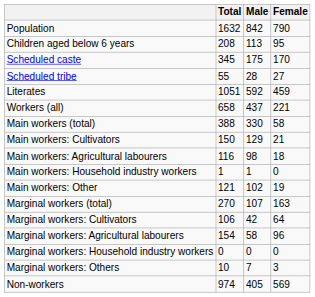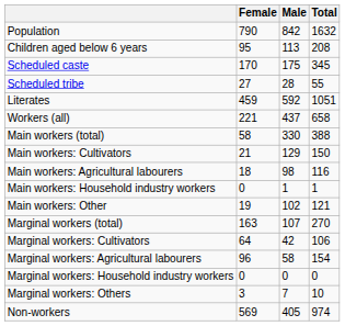 <table class="wikitable sortable">
 <tr>
 <th></th>
+<th>Female</th>
+<th>Male</th>
 <th>Total</th>
-<th>Male</th>
-<th>Female</th>
 </tr>
 <tr>
 <td>Population</td>
+<td>790</td>
+<td>842</td>
 <td>1632</td>
-<td>842</td>
-<td>790</td>
 </tr>
 <tr>
 <td>Children aged below 6 years</td>
+<td>95</td>
+<td>113</td>
 <td>208</td>
-<td>113</td>
-<td>95</td>
 </tr>
 <tr>
 <td><a href='#'>Scheduled caste</a></td>
+<td>170</td>
+<td>175</td>
 <td>345</td>
-<td>175</td>
-<td>170</td>
 </tr>
 <tr>
 <td><a href='#'>Scheduled tribe</a></td>
+<td>27</td>
+<td>28</td>
 <td>55</td>
-<td>28</td>
-<td>27</td>
 </tr>
 <tr>
 <td>Literates</td>
+<td>459</td>
+<td>592</td>
 <td>1051</td>
-<td>592</td>
-<td>459</td>
 </tr>
 <tr>
 <td>Workers (all)</td>
+<td>221</td>
+<td>437</td>
 <td>658</td>
-<td>437</td>
-<td>221</td>
 </tr>
 <tr>
 <td>Main workers (total)</td>
+<td>58</td>
+<td>330</td>
 <td>388</td>
-<td>330</td>
-<td>58</td>
 </tr>
 <tr>
 <td>Main workers: Cultivators</td>
+<td>21</td>
+<td>129</td>
 <td>150</td>
-<td>129</td>
-<td>21</td>
 </tr>
 <tr>
 <td>Main workers: Agricultural labourers</td>
+<td>18</td>
+<td>98</td>
 <td>116</td>
-<td>98</td>
-<td>18</td>
 </tr>
 <tr>
 <td>Main workers: Household industry workers</td>
+<td>0</td>
 <td>1</td>
 <td>1</td>
-<td>0</td>
 </tr>
 <tr>
 <td>Main workers: Other</td>
+<td>19</td>
+<td>102</td>
 <td>121</td>
-<td>102</td>
-<td>19</td>
 </tr>
 <tr>
 <td>Marginal workers (total)</td>
+<td>163</td>
+<td>107</td>
 <td>270</td>
-<td>107</td>
-<td>163</td>
 </tr>
 <tr>
 <td>Marginal workers: Cultivators</td>
+<td>64</td>
+<td>42</td>
 <td>106</td>
-<td>42</td>
-<td>64</td>
 </tr>
 <tr>
 <td>Marginal workers: Agricultural labourers</td>
+<td>96</td>
+<td>58</td>
 <td>154</td>
-<td>58</td>
-<td>96</td>
 </tr>
 <tr>
 <td>Marginal workers: Household industry workers</td>
 <td>0</td>
 <td>0</td>
 <td>0</td>
 </tr>
 <tr>
 <td>Marginal workers: Others</td>
+<td>3</td>
+<td>7</td>
 <td>10</td>
-<td>7</td>
-<td>3</td>
 </tr>
 <tr>
 <td>Non-workers</td>
+<td>569</td>
+<td>405</td>
 <td>974</td>
-<td>405</td>
-<td>569</td>
 </tr>
 </table>
